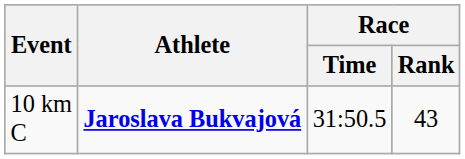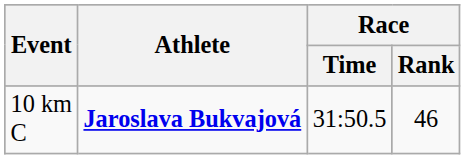 <table class="wikitable" border="1" style="font-size:90%">
 <tr>
 <th rowspan=2>Event</th>
 <th rowspan=2>Athlete</th>
 <th colspan=2>Race</th>
 </tr>
 <tr>
 <th>Time</th>
 <th>Rank</th>
 </tr>
 <tr>
 <td>10 km <br> C</td>
 <td><strong><a href='#'>Jaroslava Bukvajová</a></strong></td>
 <td align=center>31:50.5</td>
-<td align=center>43</td>
+<td align=center>46</td>
 </tr>
 </table>
